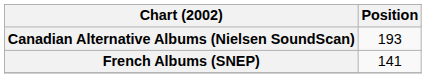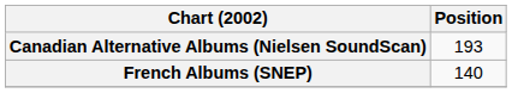 <table class="wikitable plainrowheaders">
 <tr>
 <th scope="col">Chart (2002)</th>
 <th scope="col">Position</th>
 </tr>
 <tr>
 <th scope="row">Canadian Alternative Albums (Nielsen SoundScan)</th>
 <td align=center>193</td>
 </tr>
 <tr>
 <th scope="row">French Albums (SNEP)</th>
-<td align="center">141</td>
+<td align="center">140</td>
 </tr>
 <tr>
 </tr>
 </table>
